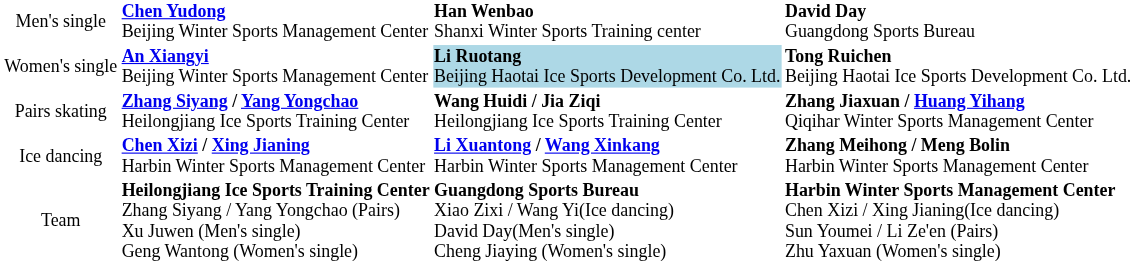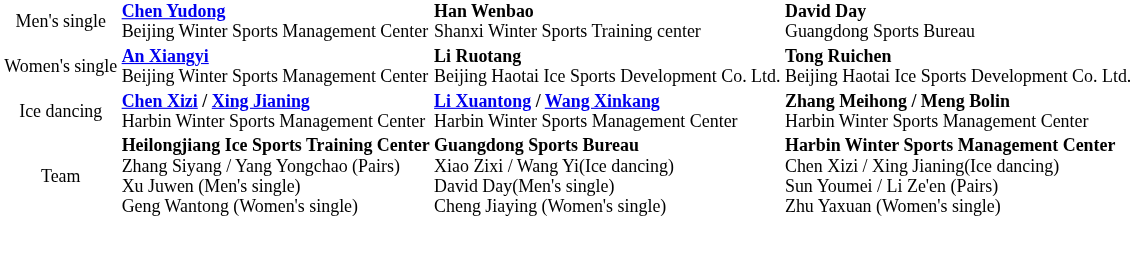 <table>
 <tr>
 <td align=center>Men's single</td>
 <td><strong><a href='#'>Chen Yudong</a></strong><br>Beijing Winter Sports Management Center</td>
 <td><strong>Han Wenbao</strong><br>Shanxi Winter Sports Training center</td>
 <td><strong>David Day</strong><br>Guangdong Sports Bureau</td>
 </tr>
 <tr>
 <td align=center>Women's single</td>
 <td><strong><a href='#'>An Xiangyi</a></strong><br>Beijing Winter Sports Management Center</td>
-<td style="background: lightblue;"><strong>Li Ruotang</strong><br>Beijing Haotai Ice Sports Development Co. Ltd.</td>
+<td><strong>Li Ruotang</strong><br>Beijing Haotai Ice Sports Development Co. Ltd.</td>
 <td><strong>Tong Ruichen</strong><br>Beijing Haotai Ice Sports Development Co. Ltd.</td>
-</tr>
-<tr>
-<td align=center>Pairs skating</td>
-<td><strong><a href='#'>Zhang Siyang</a> / <a href='#'>Yang Yongchao</a></strong><br>Heilongjiang Ice Sports Training Center</td>
-<td><strong>Wang Huidi / Jia Ziqi</strong><br>Heilongjiang Ice Sports Training Center</td>
-<td><strong>Zhang Jiaxuan / <a href='#'>Huang Yihang</a></strong><br>Qiqihar Winter Sports Management Center</td>
 </tr>
 <tr>
 <td align=center>Ice dancing</td>
 <td><strong><a href='#'>Chen Xizi</a> / <a href='#'>Xing Jianing</a></strong><br>Harbin Winter Sports Management Center</td>
 <td><strong><a href='#'>Li Xuantong</a> / <a href='#'>Wang Xinkang</a></strong><br>Harbin Winter Sports Management Center</td>
 <td><strong>Zhang Meihong / Meng Bolin</strong><br>Harbin Winter Sports Management Center</td>
 </tr>
 <tr>
 <td align=center>Team</td>
 <td><strong>Heilongjiang Ice Sports Training Center</strong><br>	Zhang Siyang / Yang Yongchao (Pairs)<br>Xu Juwen (Men's single)<br>Geng Wantong (Women's single)</td>
 <td><strong>Guangdong Sports Bureau</strong><br>Xiao Zixi / Wang Yi(Ice dancing)<br>David Day(Men's single)<br>Cheng Jiaying (Women's single)</td>
 <td><strong>Harbin Winter Sports Management Center</strong><br>Chen Xizi / Xing Jianing(Ice dancing)<br>Sun Youmei / Li Ze'en (Pairs) <br>Zhu Yaxuan	(Women's single)</td>
 </tr>
 </table>
